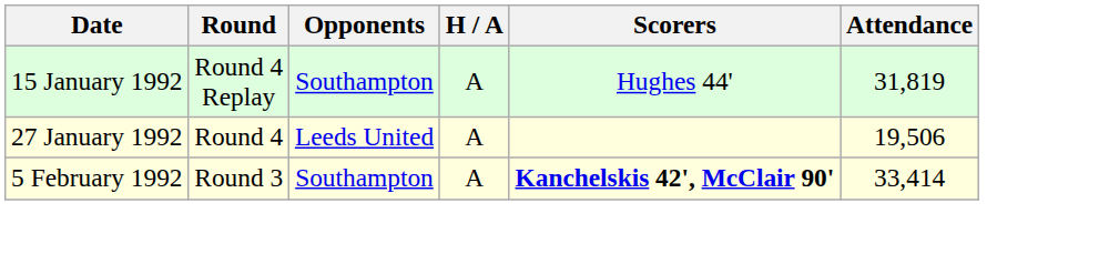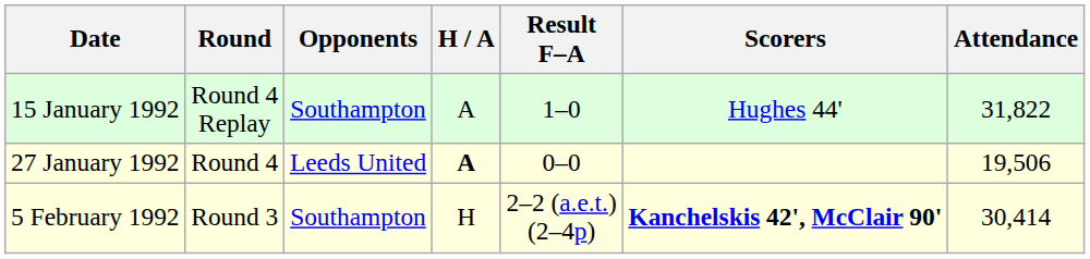 <table class="wikitable" style="text-align:center">
 <tr>
 <th>Date</th>
 <th>Round</th>
 <th>Opponents</th>
 <th>H / A</th>
+<th>Result<br>F–A</th>
 <th>Scorers</th>
 <th>Attendance</th>
 </tr>
 <tr bgcolor="#ddffdd">
 <td>15 January 1992</td>
 <td>Round 4<br>Replay</td>
 <td><a href='#'>Southampton</a></td>
 <td>A</td>
+<td>1–0</td>
 <td><a href='#'>Hughes</a> 44'</td>
-<td>31,819</td>
+<td>31,822</td>
 </tr>
 <tr bgcolor="#ffffdd">
 <td>27 January 1992</td>
 <td>Round 4</td>
 <td><a href='#'>Leeds United</a></td>
-<td>A</td>
+<td><strong>A</strong></td>
+<td>0–0</td>
 <td></td>
 <td>19,506</td>
 </tr>
 <tr bgcolor="#ffffdd">
 <td>5 February 1992</td>
 <td>Round 3</td>
 <td><a href='#'>Southampton</a></td>
-<td>A</td>
+<td>H</td>
+<td>2–2 (<a href='#'>a.e.t.</a>)<br>(2–4<a href='#'>p</a>)</td>
 <td><strong><a href='#'>Kanchelskis</a> 42', <a href='#'>McClair</a> 90'</strong></td>
-<td>33,414</td>
+<td>30,414</td>
 </tr>
 </table>
